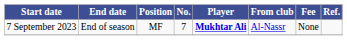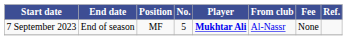 <table class="wikitable sortable">
 <tr>
 <th style="background:#3D4E94; color:#FFFFFF;"><strong>Start date</strong></th>
 <th style="background:#3D4E94; color:#FFFFFF;"><strong>End date</strong></th>
 <th style="background:#3D4E94; color:#FFFFFF;"><strong>Position</strong></th>
 <th style="background:#3D4E94; color:#FFFFFF;"><strong>No.</strong></th>
 <th style="background:#3D4E94; color:#FFFFFF;"><strong>Player</strong></th>
 <th style="background:#3D4E94; color:#FFFFFF;"><strong>From club</strong></th>
 <th style="background:#3D4E94; color:#FFFFFF;"><strong>Fee</strong></th>
 <th style="background:#3D4E94; color:#FFFFFF;"><strong>Ref.</strong></th>
 </tr>
 <tr>
 <td>7 September 2023</td>
 <td>End of season</td>
 <td style="text-align:center;">MF</td>
-<td style="text-align:center;">7</td>
+<td style="text-align:center;">5</td>
 <td style="text-align:left;"><strong> <a href='#'>Mukhtar Ali</a></strong></td>
 <td style="text-align:left;"> <a href='#'>Al-Nassr</a></td>
 <td>None</td>
 <td></td>
 </tr>
 <tr>
 </tr>
 </table>
